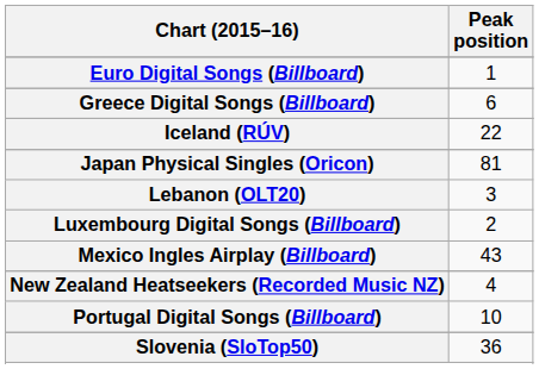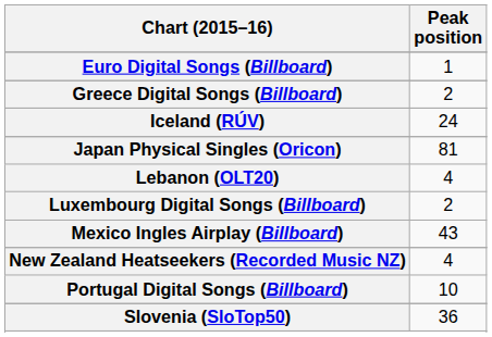 <table class="wikitable sortable plainrowheaders" style="text-align:center">
 <tr>
 <th scope="col">Chart (2015–16)</th>
 <th scope="col">Peak<br>position</th>
 </tr>
 <tr>
 </tr>
 <tr>
 </tr>
 <tr>
 </tr>
 <tr>
 </tr>
 <tr>
 </tr>
 <tr>
 </tr>
 <tr>
 </tr>
 <tr>
 <th scope="row"><a href='#'>Euro Digital Songs</a> (<em><a href='#'>Billboard</a></em>)</th>
 <td>1</td>
 </tr>
 <tr>
 </tr>
 <tr>
 </tr>
 <tr>
 </tr>
 <tr>
 <th scope="row">Greece Digital Songs (<em><a href='#'>Billboard</a></em>)</th>
-<td>6</td>
+<td>2</td>
 </tr>
 <tr>
 </tr>
 <tr>
 <th scope="row">Iceland (<a href='#'>RÚV</a>)</th>
-<td>22</td>
+<td>24</td>
 </tr>
 <tr>
 </tr>
 <tr>
 </tr>
 <tr>
 </tr>
 <tr>
 <th scope="row">Japan Physical Singles (<a href='#'>Oricon</a>)</th>
 <td>81</td>
 </tr>
 <tr>
 <th scope="row">Lebanon (<a href='#'>OLT20</a>)</th>
-<td>3</td>
+<td>4</td>
 </tr>
 <tr>
 <th scope="row">Luxembourg Digital Songs (<em><a href='#'>Billboard</a></em>)</th>
 <td>2</td>
 </tr>
 <tr>
 <th scope="row">Mexico Ingles Airplay (<em><a href='#'>Billboard</a></em>)</th>
 <td>43</td>
 </tr>
 <tr>
 </tr>
 <tr>
 </tr>
 <tr>
 <th scope="row">New Zealand Heatseekers (<a href='#'>Recorded Music NZ</a>)</th>
 <td>4</td>
 </tr>
 <tr>
 <th scope="row">Portugal Digital Songs (<em><a href='#'>Billboard</a></em>)</th>
 <td>10</td>
 </tr>
 <tr>
 </tr>
 <tr>
 </tr>
 <tr>
 </tr>
 <tr>
 <th scope="row">Slovenia (<a href='#'>SloTop50</a>)</th>
 <td align=center>36</td>
 </tr>
 <tr>
 </tr>
 <tr>
 </tr>
 <tr>
 </tr>
 <tr>
 </tr>
 <tr>
 </tr>
 <tr>
 </tr>
 </table>
